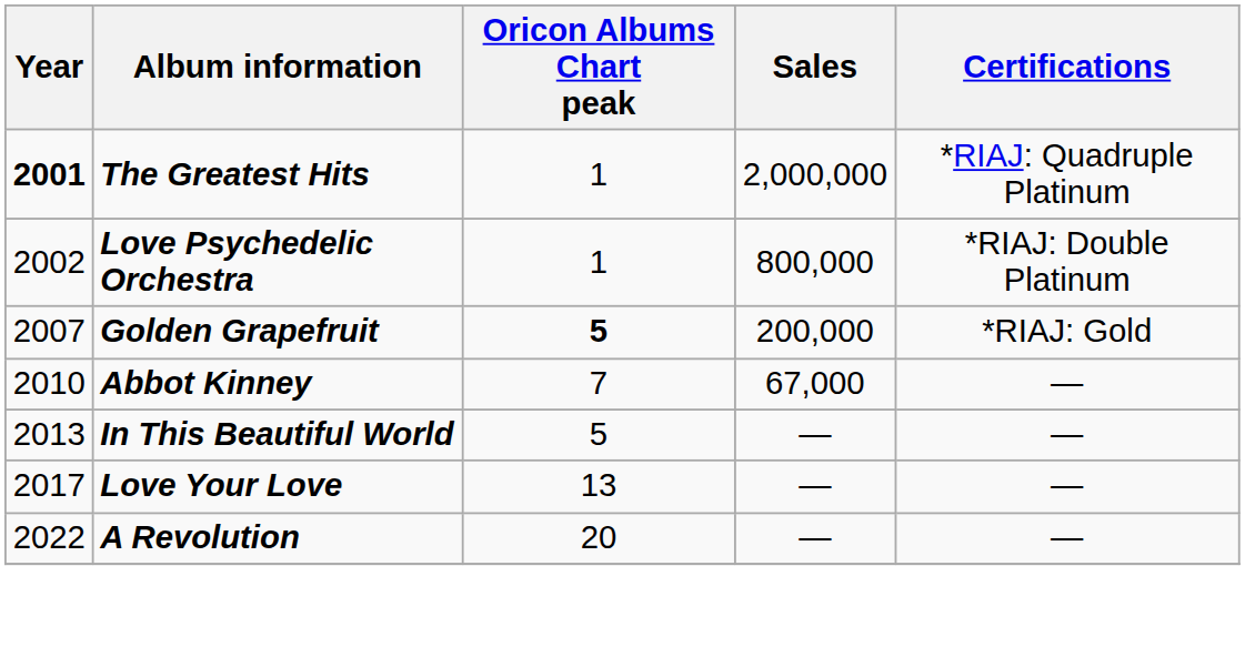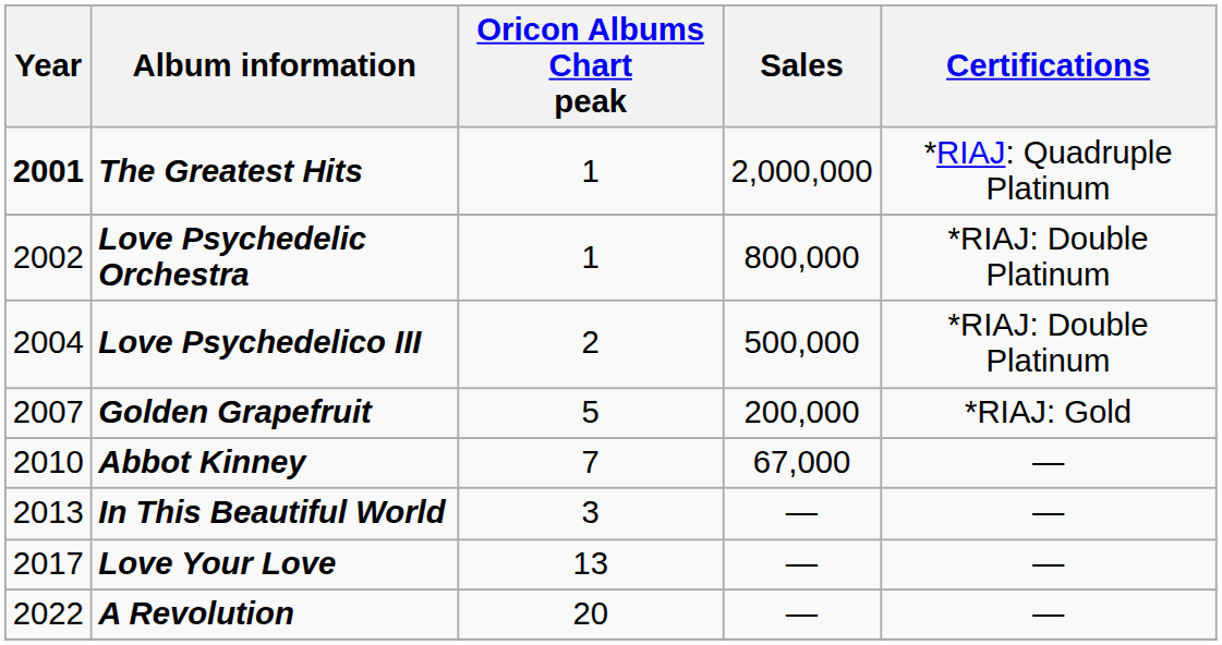 <table class="wikitable">
 <tr>
 <th rowspan="1">Year</th>
 <th rowspan="1">Album information</th>
 <th colspan="1"><a href='#'>Oricon Albums Chart</a><br>peak</th>
 <th colspan="1">Sales</th>
 <th colspan="1"><a href='#'>Certifications</a></th>
 </tr>
 <tr>
 <td align="center"><strong>2001</strong></td>
 <td><strong><em>The Greatest Hits</em></strong><br></td>
 <td align="center">1</td>
 <td align="center">2,000,000</td>
 <td align="center">*<a href='#'>RIAJ</a>: Quadruple Platinum</td>
 </tr>
 <tr>
 <td align="center">2002</td>
 <td><strong><em>Love Psychedelic Orchestra</em></strong><br></td>
 <td align="center">1</td>
 <td align="center">800,000</td>
 <td align="center">*RIAJ: Double Platinum</td>
 </tr>
 <tr>
+<td align="center">2004</td>
+<td><strong><em>Love Psychedelico III</em></strong><br></td>
+<td align="center">2</td>
+<td align="center">500,000</td>
+<td align="center">*RIAJ: Double Platinum</td>
+</tr>
+<tr>
 <td align="center">2007</td>
 <td><strong><em>Golden Grapefruit</em></strong><br></td>
-<td align="center"><strong>5</strong></td>
+<td align="center">5</td>
 <td align="center">200,000</td>
 <td align="center">*RIAJ: Gold</td>
 </tr>
 <tr>
 <td align="center">2010</td>
 <td><strong><em>Abbot Kinney</em></strong><br></td>
 <td align="center">7</td>
 <td align="center">67,000</td>
 <td align="center">—</td>
 </tr>
 <tr>
 <td align="center">2013</td>
 <td><strong><em>In This Beautiful World</em></strong><br></td>
-<td align="center">5</td>
+<td align="center">3</td>
 <td align="center">—</td>
 <td align="center">—</td>
 </tr>
 <tr>
 <td align="center">2017</td>
 <td><strong><em>Love Your Love</em></strong><br></td>
 <td align="center">13</td>
 <td align="center">—</td>
 <td align="center">—</td>
 </tr>
 <tr>
 <td align="center">2022</td>
 <td><strong><em>A Revolution</em></strong><br></td>
 <td align="center">20</td>
 <td align="center">—</td>
 <td align="center">—</td>
 </tr>
 <tr>
 </tr>
 </table>
